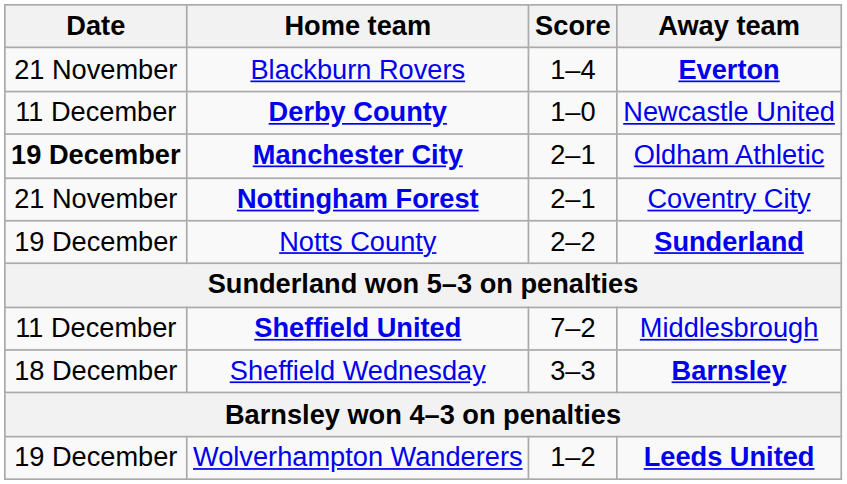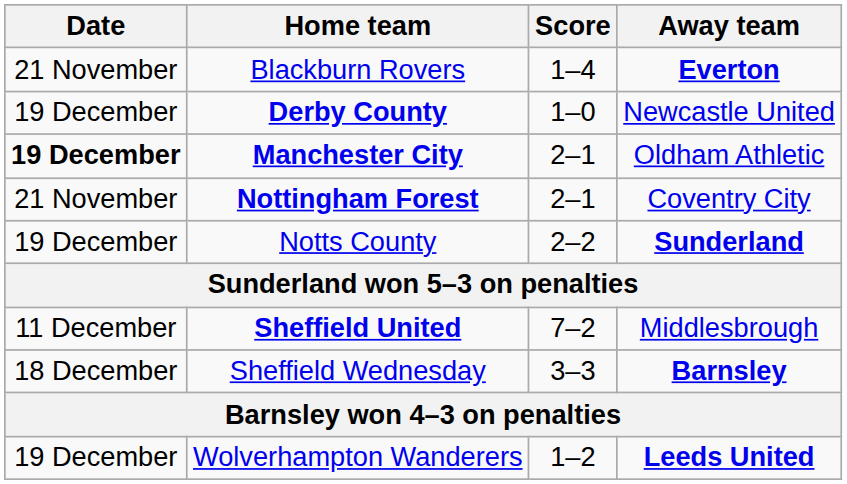 <table class="wikitable" style="text-align: center">
 <tr>
 <th>Date</th>
 <th>Home team</th>
 <th>Score</th>
 <th>Away team</th>
 </tr>
 <tr>
 <td>21 November</td>
 <td><a href='#'>Blackburn Rovers</a></td>
 <td>1–4</td>
 <td><strong><a href='#'>Everton</a></strong></td>
 </tr>
 <tr>
-<td>11 December</td>
+<td>19 December</td>
 <td><strong><a href='#'>Derby County</a></strong></td>
 <td>1–0</td>
 <td><a href='#'>Newcastle United</a></td>
 </tr>
 <tr>
 <td><strong>19 December</strong></td>
 <td><strong><a href='#'>Manchester City</a></strong></td>
 <td>2–1</td>
 <td><a href='#'>Oldham Athletic</a></td>
 </tr>
 <tr>
 <td>21 November</td>
 <td><strong><a href='#'>Nottingham Forest</a></strong></td>
 <td>2–1</td>
 <td><a href='#'>Coventry City</a></td>
 </tr>
 <tr>
 <td>19 December</td>
 <td><a href='#'>Notts County</a></td>
 <td>2–2</td>
 <td><strong><a href='#'>Sunderland</a></strong></td>
 </tr>
 <tr>
 <th colspan="5">Sunderland won 5–3 on penalties</th>
 </tr>
 <tr>
 <td>11 December</td>
 <td><strong><a href='#'>Sheffield United</a></strong></td>
 <td>7–2</td>
 <td><a href='#'>Middlesbrough</a></td>
 </tr>
 <tr>
 <td>18 December</td>
 <td><a href='#'>Sheffield Wednesday</a></td>
 <td>3–3</td>
 <td><strong><a href='#'>Barnsley</a></strong></td>
 </tr>
 <tr>
 <th colspan="5">Barnsley won 4–3 on penalties</th>
 </tr>
 <tr>
 <td>19 December</td>
 <td><a href='#'>Wolverhampton Wanderers</a></td>
 <td>1–2</td>
 <td><strong><a href='#'>Leeds United</a></strong></td>
 </tr>
 </table>
